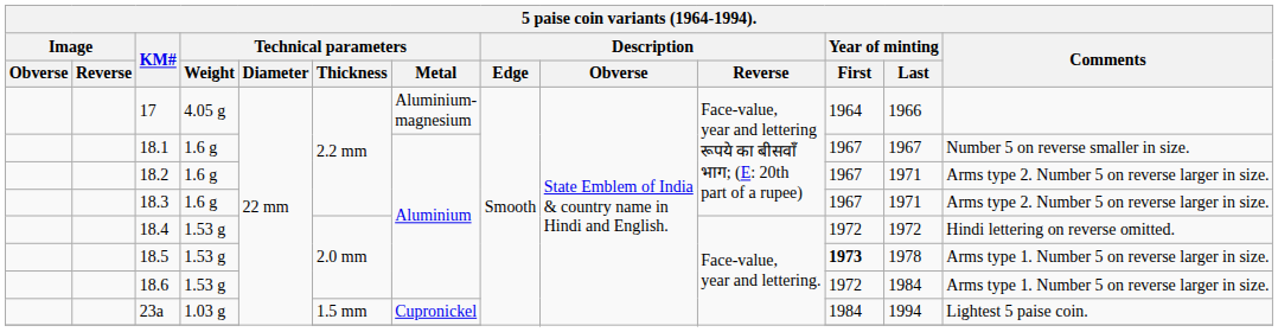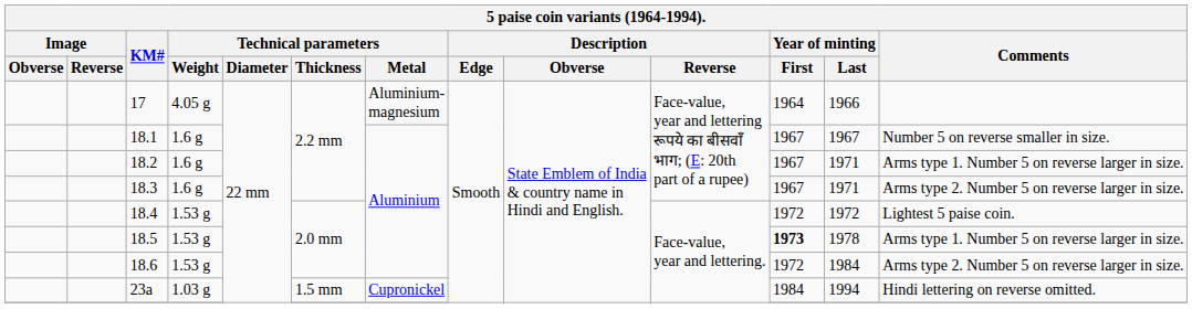 <table class="wikitable" style="font-size:90%">
 <tr>
 <th colspan="14">5 paise coin variants (1964-1994).</th>
 </tr>
 <tr>
 <th colspan="2">Image</th>
 <th rowspan="2"><a href='#'>KM#</a></th>
 <th colspan="4">Technical parameters</th>
 <th colspan="3">Description</th>
 <th colspan="2">Year of minting</th>
 <th rowspan="2">Comments</th>
 </tr>
 <tr>
 <th>Obverse</th>
 <th>Reverse</th>
 <th>Weight</th>
 <th>Diameter</th>
 <th>Thickness</th>
 <th>Metal</th>
 <th>Edge</th>
 <th>Obverse</th>
 <th>Reverse</th>
 <th>First</th>
 <th>Last</th>
 </tr>
 <tr>
 <td></td>
 <td></td>
 <td>17</td>
 <td>4.05 g</td>
 <td rowspan="10">22 mm</td>
 <td rowspan="4">2.2 mm</td>
 <td>Aluminium-<br>magnesium</td>
 <td rowspan="10">Smooth</td>
 <td rowspan="10"><a href='#'>State Emblem of India</a><br>& country name in<br>Hindi and English.</td>
 <td rowspan="4">Face-value,<br> year and lettering<br>रूपये का बीसवाँ<br>भाग; (<a href='#'>E</a>: 20th<br>part of a rupee)</td>
 <td>1964</td>
 <td>1966</td>
 <td></td>
 </tr>
 <tr>
 <td></td>
 <td></td>
 <td>18.1</td>
 <td>1.6 g</td>
 <td rowspan="6"><a href='#'>Aluminium</a></td>
 <td>1967</td>
 <td>1967</td>
 <td>Number 5 on reverse smaller in size.</td>
 </tr>
 <tr>
 <td></td>
 <td></td>
 <td>18.2</td>
 <td>1.6 g</td>
 <td>1967</td>
 <td>1971</td>
-<td>Arms type 2. Number 5 on reverse larger in size.</td>
+<td>Arms type 1. Number 5 on reverse larger in size.</td>
 </tr>
 <tr>
 <td></td>
 <td></td>
 <td>18.3</td>
 <td>1.6 g</td>
 <td>1967</td>
 <td>1971</td>
 <td>Arms type 2. Number 5 on reverse larger in size.</td>
 </tr>
 <tr>
 <td></td>
 <td></td>
 <td>18.4</td>
 <td>1.53 g</td>
 <td rowspan="3">2.0 mm</td>
 <td rowspan="10">Face-value,<br>year and lettering.</td>
 <td>1972</td>
 <td>1972</td>
-<td>Hindi lettering on reverse omitted.</td>
+<td>Lightest 5 paise coin.</td>
 </tr>
 <tr>
 <td></td>
 <td></td>
 <td>18.5</td>
 <td>1.53 g</td>
 <td><strong>1973</strong></td>
 <td>1978</td>
 <td>Arms type 1. Number 5 on reverse larger in size.</td>
 </tr>
 <tr>
 <td></td>
 <td></td>
 <td>18.6</td>
 <td>1.53 g</td>
 <td>1972</td>
 <td>1984</td>
-<td>Arms type 1. Number 5 on reverse larger in size.</td>
+<td>Arms type 2. Number 5 on reverse larger in size.</td>
 </tr>
 <tr>
 <td></td>
 <td></td>
 <td>23a</td>
 <td>1.03 g</td>
 <td>1.5 mm</td>
 <td><a href='#'>Cupronickel</a></td>
 <td>1984</td>
 <td>1994</td>
-<td>Lightest 5 paise coin.</td>
+<td>Hindi lettering on reverse omitted.</td>
 </tr>
 <tr>
 </tr>
 </table>
